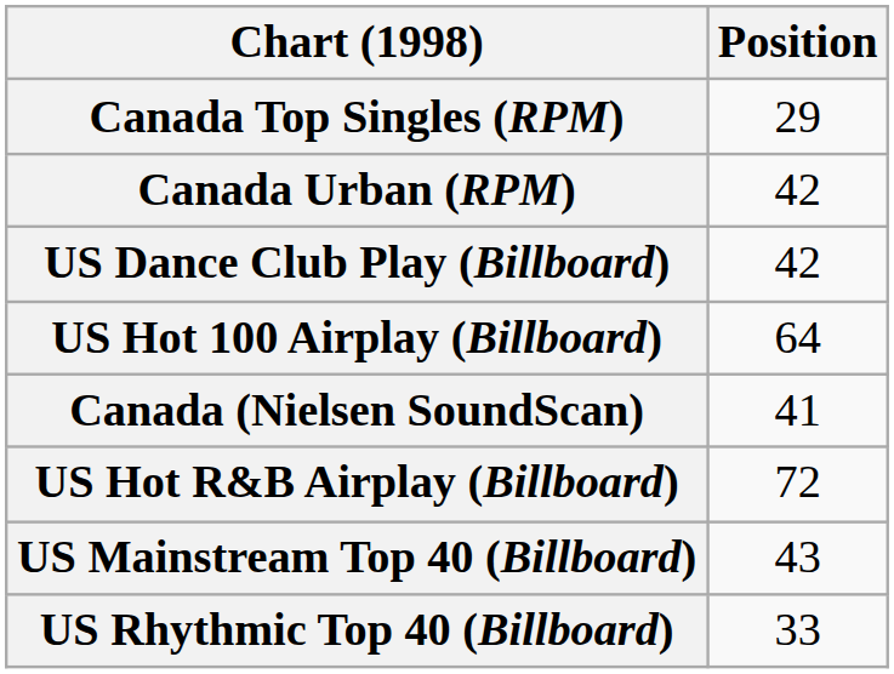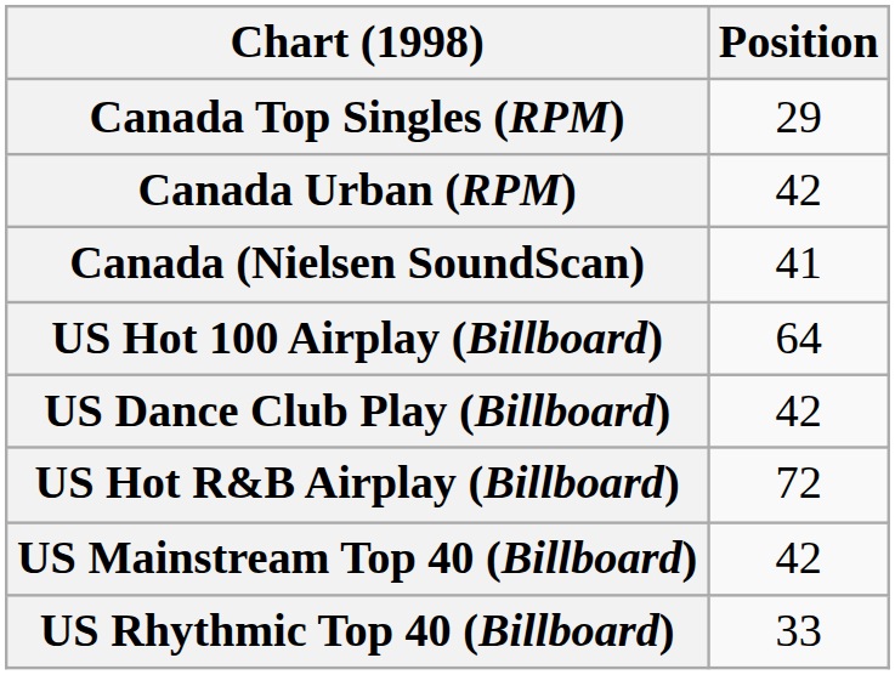 <table class="wikitable sortable plainrowheaders" style="text-align:center">
 <tr>
 <th scope="col">Chart (1998)</th>
 <th scope="col">Position</th>
 </tr>
 <tr>
 <th scope="row">Canada Top Singles (<em>RPM</em>)</th>
 <td>29</td>
 </tr>
 <tr>
 <th scope="row">Canada Urban (<em>RPM</em>)</th>
 <td>42</td>
 </tr>
 <tr>
-<th scope="row">US Dance Club Play (<em>Billboard</em>)</th>
-<td align="center">42</td>
+<th scope="row">Canada (Nielsen SoundScan)</th>
+<td>41</td>
 </tr>
 <tr>
 <th scope="row">US Hot 100 Airplay (<em>Billboard</em>)</th>
 <td align="center">64</td>
 </tr>
 <tr>
-<th scope="row">Canada (Nielsen SoundScan)</th>
-<td>41</td>
+<th scope="row">US Dance Club Play (<em>Billboard</em>)</th>
+<td align="center">42</td>
 </tr>
 <tr>
 <th scope="row">US Hot R&B Airplay (<em>Billboard</em>)</th>
 <td align="center">72</td>
 </tr>
 <tr>
 <th scope="row">US Mainstream Top 40 (<em>Billboard</em>)</th>
-<td align="center">43</td>
+<td align="center">42</td>
 </tr>
 <tr>
 <th scope="row">US Rhythmic Top 40 (<em>Billboard</em>)</th>
 <td align="center">33</td>
 </tr>
 </table>
